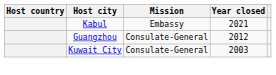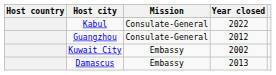 <table class="wikitable plainrowheaders" style="text-align:center;">
 <tr>
 <th scope="col">Host country</th>
 <th scope="col">Host city</th>
 <th scope="col">Mission</th>
 <th scope="col">Year closed</th>
 <th scope="col"></th>
 </tr>
 <tr>
 <th scope="row"></th>
 <td><a href='#'>Kabul</a></td>
-<td>Embassy</td>
-<td>2021</td>
+<td>Consulate-General</td>
+<td>2022</td>
 <td></td>
 </tr>
 <tr>
 <th scope="row"></th>
 <td><a href='#'>Guangzhou</a></td>
 <td>Consulate-General</td>
 <td>2012</td>
 <td></td>
 </tr>
 <tr>
 <th scope="row"></th>
 <td><a href='#'>Kuwait City</a></td>
-<td>Consulate-General</td>
-<td>2003</td>
+<td>Embassy</td>
+<td>2002</td>
+<td></td>
+</tr>
+<tr>
+<th scope="row"></th>
+<td><a href='#'>Damascus</a></td>
+<td>Embassy</td>
+<td>2013</td>
 <td></td>
 </tr>
 </table>
